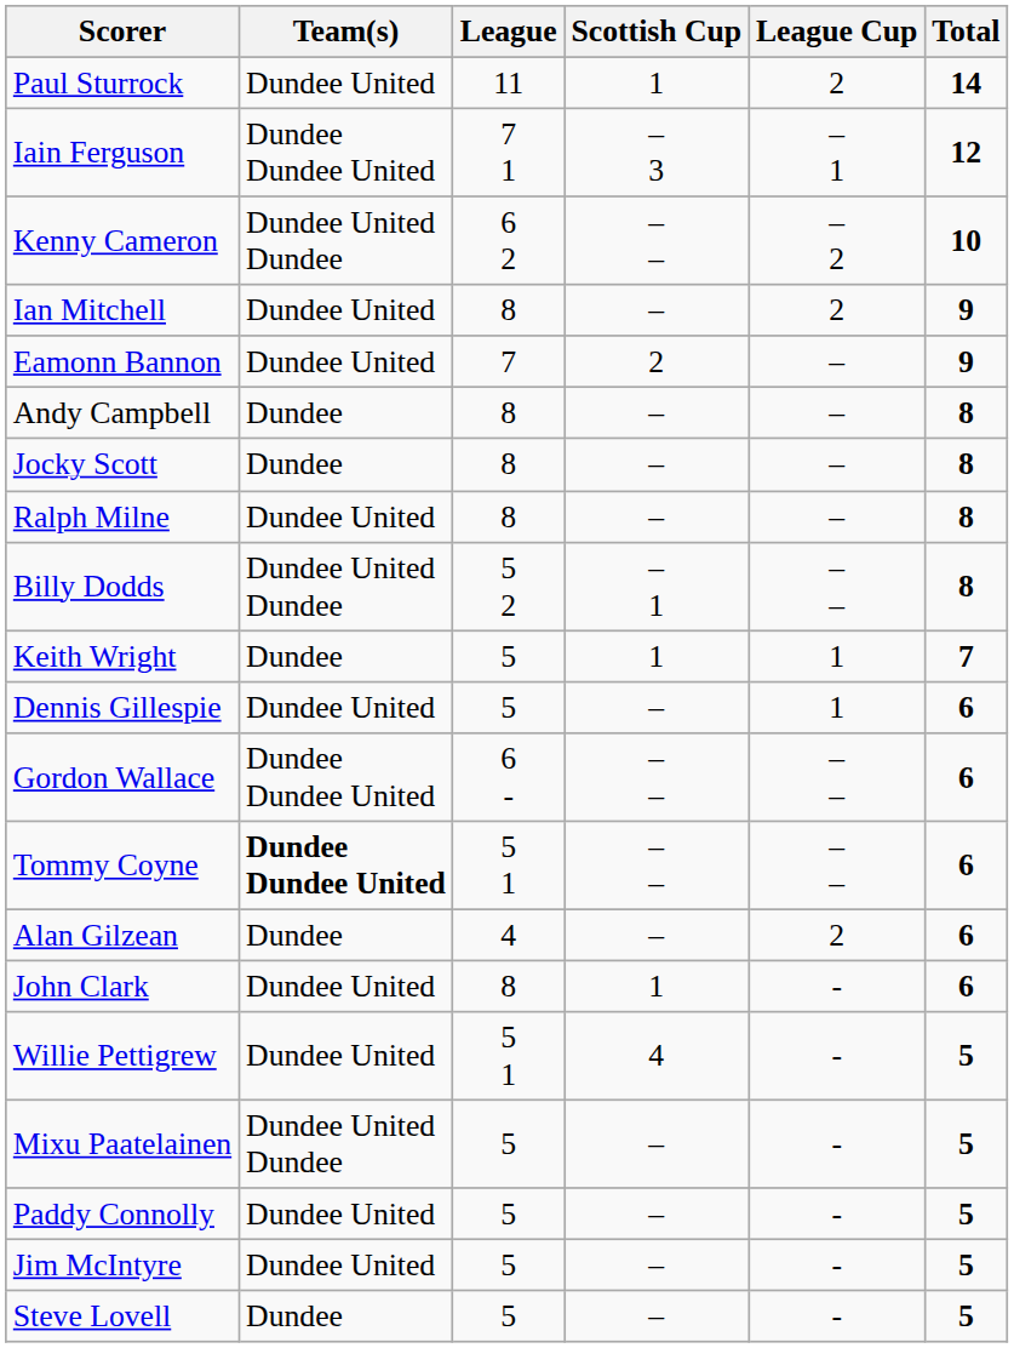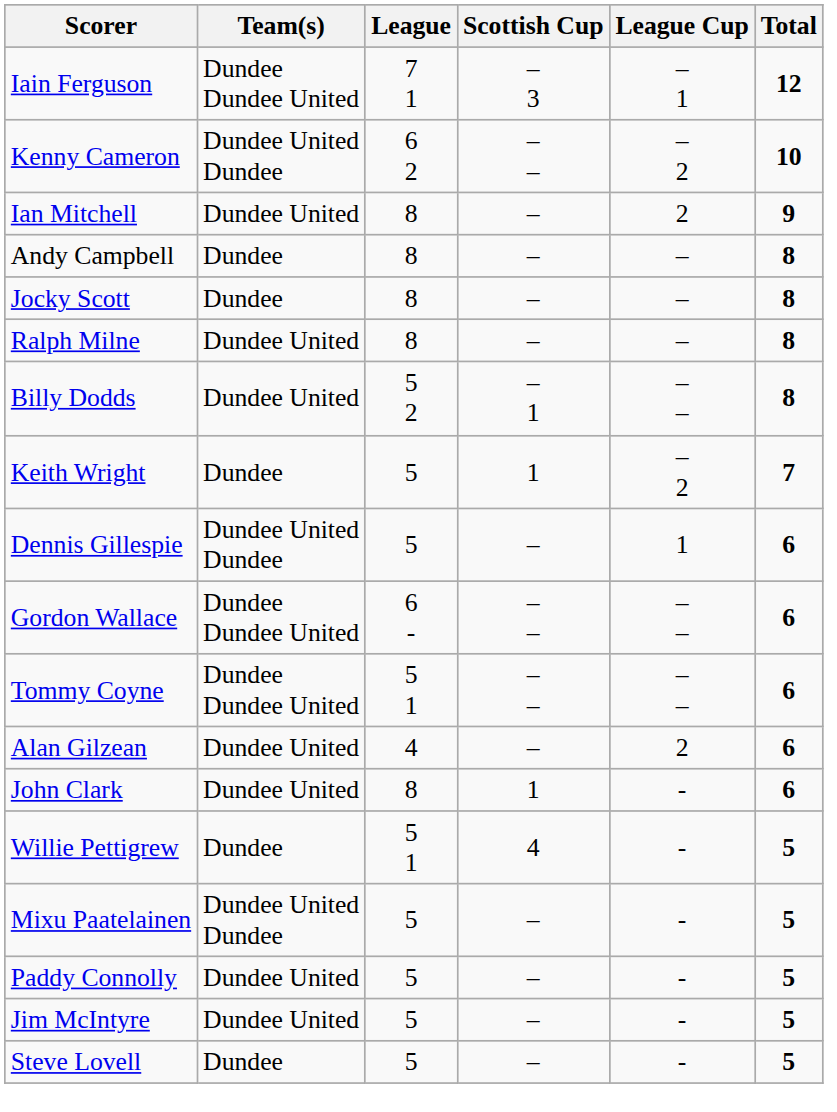 <table class="wikitable sortable" style="font-size:95%; text-align:center">
 <tr>
 <th>Scorer</th>
 <th>Team(s)</th>
 <th>League</th>
 <th>Scottish Cup</th>
 <th>League Cup</th>
 <th>Total</th>
-</tr>
-<tr>
-<td style="text-align:left;"> <a href='#'>Paul Sturrock</a></td>
-<td align="left">Dundee United</td>
-<td>11</td>
-<td>1</td>
-<td>2</td>
-<td><strong>14</strong></td>
 </tr>
 <tr>
 <td style="text-align:left;"> <a href='#'>Iain Ferguson</a></td>
 <td style="text-align:left;">Dundee <br> Dundee United</td>
 <td>7 <br> 1</td>
 <td>– <br> 3</td>
 <td>– <br> 1</td>
 <td><strong>12</strong></td>
 </tr>
 <tr>
 <td style="text-align:left;"> <a href='#'>Kenny Cameron</a></td>
 <td style="text-align:left;">Dundee United <br> Dundee</td>
 <td>6 <br> 2</td>
 <td>– <br> –</td>
 <td>– <br> 2</td>
 <td><strong>10</strong></td>
 </tr>
 <tr>
 <td style="text-align:left;"> <a href='#'>Ian Mitchell</a></td>
 <td align="left">Dundee United</td>
 <td>8</td>
 <td>–</td>
 <td>2</td>
-<td><strong>9</strong></td>
-</tr>
-<tr>
-<td style="text-align:left;"> <a href='#'>Eamonn Bannon</a></td>
-<td align="left">Dundee United</td>
-<td>7</td>
-<td>2</td>
-<td>–</td>
 <td><strong>9</strong></td>
 </tr>
 <tr>
 <td style="text-align:left;"> Andy Campbell</td>
 <td align="left">Dundee</td>
 <td>8</td>
 <td>–</td>
 <td>–</td>
 <td><strong>8</strong></td>
 </tr>
 <tr>
 <td style="text-align:left;"> <a href='#'>Jocky Scott</a></td>
 <td align="left">Dundee</td>
 <td>8</td>
 <td>–</td>
 <td>–</td>
 <td><strong>8</strong></td>
 </tr>
 <tr>
 <td style="text-align:left;"> <a href='#'>Ralph Milne</a></td>
 <td align="left">Dundee United</td>
 <td>8</td>
 <td>–</td>
 <td>–</td>
 <td><strong>8</strong></td>
 </tr>
 <tr>
 <td style="text-align:left;"> <a href='#'>Billy Dodds</a></td>
-<td style="text-align:left;">Dundee United <br> Dundee</td>
+<td align="left">Dundee United</td>
 <td>5 <br> 2</td>
 <td>– <br> 1</td>
 <td>– <br> –</td>
 <td><strong>8</strong></td>
 </tr>
 <tr>
 <td style="text-align:left;"> <a href='#'>Keith Wright</a></td>
 <td align="left">Dundee</td>
 <td>5</td>
 <td>1</td>
-<td>1</td>
+<td>– <br> 2</td>
 <td><strong>7</strong></td>
 </tr>
 <tr>
 <td style="text-align:left;"> <a href='#'>Dennis Gillespie</a></td>
-<td align="left">Dundee United</td>
+<td style="text-align:left;">Dundee United <br> Dundee</td>
 <td>5</td>
 <td>–</td>
 <td>1</td>
 <td><strong>6</strong></td>
 </tr>
 <tr>
 <td style="text-align:left;"> <a href='#'>Gordon Wallace</a></td>
 <td align="left">Dundee <br> Dundee United</td>
 <td>6  <br> -</td>
 <td>– <br> –</td>
 <td>– <br> –</td>
 <td><strong>6</strong></td>
 </tr>
 <tr>
 <td align="left"> <a href='#'>Tommy Coyne</a></td>
-<td align="left"><strong>Dundee <br> Dundee United</strong></td>
+<td align="left">Dundee <br> Dundee United</td>
 <td style="text-align:center;">5 <br> 1</td>
 <td>– <br> –</td>
 <td>– <br> –</td>
 <td><strong>6</strong></td>
 </tr>
 <tr>
 <td style="text-align:left;"> <a href='#'>Alan Gilzean</a></td>
-<td align="left">Dundee</td>
+<td align="left">Dundee United</td>
 <td>4</td>
 <td>–</td>
 <td>2</td>
 <td><strong>6</strong></td>
 </tr>
 <tr>
 <td style="text-align:left;"> <a href='#'>John Clark</a></td>
 <td align="left">Dundee United</td>
 <td>8</td>
 <td>1</td>
 <td>-</td>
 <td><strong>6</strong></td>
 </tr>
 <tr>
 <td style="text-align:left;"> <a href='#'>Willie Pettigrew</a></td>
-<td align="left">Dundee United</td>
+<td align="left">Dundee</td>
 <td style="text-align:center;">5 <br> 1</td>
 <td>4</td>
 <td>-</td>
 <td><strong>5</strong></td>
 </tr>
 <tr>
 <td style="text-align:left;"> <a href='#'>Mixu Paatelainen</a></td>
 <td style="text-align:left;">Dundee United <br> Dundee</td>
 <td>5</td>
 <td>–</td>
 <td>-</td>
 <td><strong>5</strong></td>
 </tr>
 <tr>
 <td style="text-align:left;"> <a href='#'>Paddy Connolly</a></td>
 <td align="left">Dundee United</td>
 <td>5</td>
 <td>–</td>
 <td>-</td>
 <td><strong>5</strong></td>
 </tr>
 <tr>
 <td style="text-align:left;"> <a href='#'>Jim McIntyre</a></td>
 <td align="left">Dundee United</td>
 <td>5</td>
 <td>–</td>
 <td>-</td>
 <td><strong>5</strong></td>
 </tr>
 <tr>
 <td style="text-align:left;"> <a href='#'>Steve Lovell</a></td>
 <td align="left">Dundee</td>
 <td>5</td>
 <td>–</td>
 <td>-</td>
 <td><strong>5</strong></td>
 </tr>
 </table>
